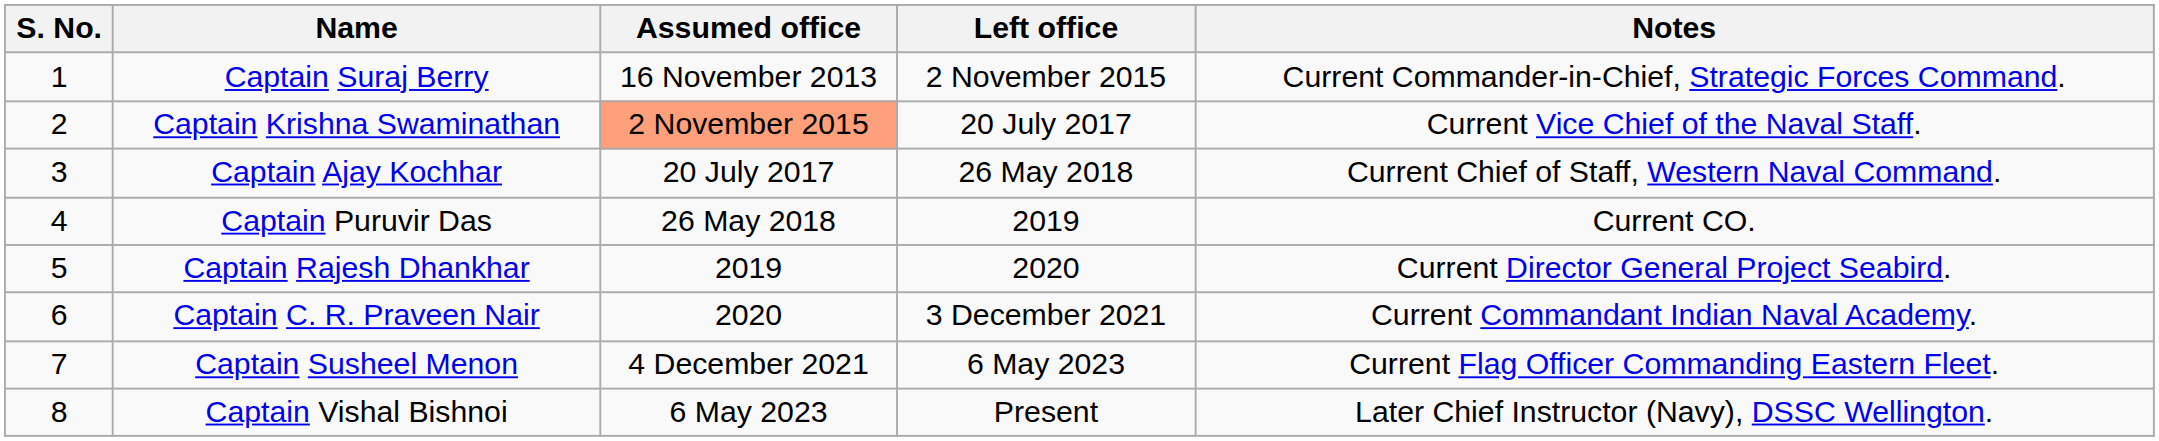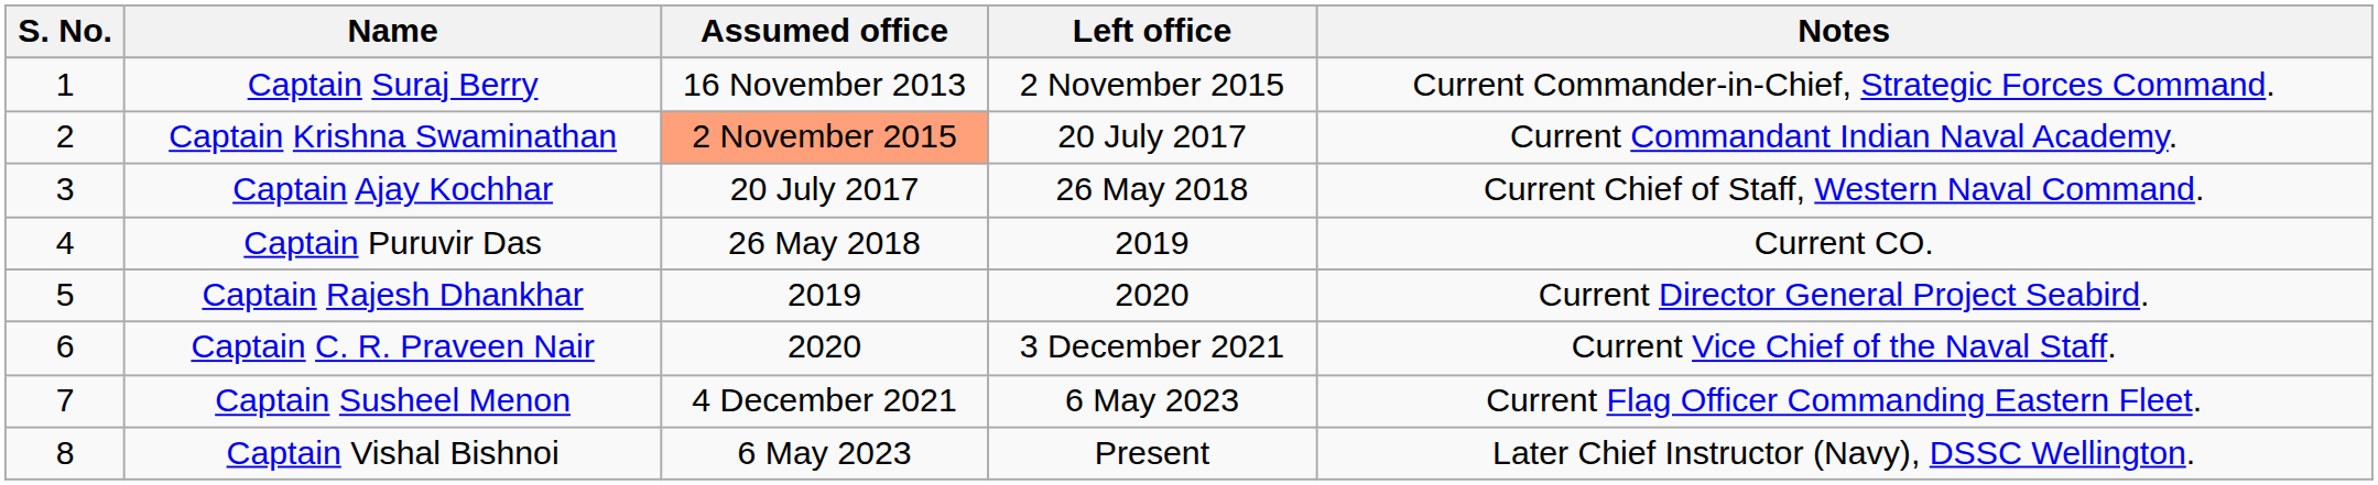 <table class="wikitable" style="text-align:center">
 <tr style="background:#cccccc">
 <th scope="col" style="width: 50px;">S. No.</th>
 <th scope="col" style="width: 250px;">Name</th>
 <th scope="col" style="width: 150px;">Assumed office</th>
 <th scope="col" style="width: 150px;">Left office</th>
 <th scope="col" style="width: 500px;">Notes</th>
 </tr>
 <tr>
 <td>1</td>
 <td><a href='#'>Captain</a> <a href='#'>Suraj Berry</a></td>
 <td>16 November 2013</td>
 <td>2 November 2015</td>
 <td>Current Commander-in-Chief, <a href='#'>Strategic Forces Command</a>.</td>
 </tr>
 <tr>
 <td>2</td>
 <td><a href='#'>Captain</a> <a href='#'>Krishna Swaminathan</a></td>
 <td style="background: lightsalmon;">2 November 2015</td>
 <td>20 July 2017</td>
-<td>Current <a href='#'>Vice Chief of the Naval Staff</a>.</td>
+<td>Current <a href='#'>Commandant Indian Naval Academy</a>.</td>
 </tr>
 <tr>
 <td>3</td>
 <td><a href='#'>Captain</a> <a href='#'>Ajay Kochhar</a></td>
 <td>20 July 2017</td>
 <td>26 May 2018</td>
 <td>Current Chief of Staff, <a href='#'>Western Naval Command</a>.</td>
 </tr>
 <tr>
 <td>4</td>
 <td><a href='#'>Captain</a> Puruvir Das </td>
 <td>26 May 2018</td>
 <td>2019</td>
 <td>Current CO.</td>
 </tr>
 <tr>
 <td>5</td>
 <td><a href='#'>Captain</a> <a href='#'>Rajesh Dhankhar</a> </td>
 <td>2019</td>
 <td>2020</td>
 <td>Current <a href='#'>Director General Project Seabird</a>.</td>
 </tr>
 <tr>
 <td>6</td>
 <td><a href='#'>Captain</a> <a href='#'>C. R. Praveen Nair</a> </td>
 <td>2020</td>
 <td>3 December 2021</td>
-<td>Current <a href='#'>Commandant Indian Naval Academy</a>.</td>
+<td>Current <a href='#'>Vice Chief of the Naval Staff</a>.</td>
 </tr>
 <tr>
 <td>7</td>
 <td><a href='#'>Captain</a> <a href='#'>Susheel Menon</a> </td>
 <td>4 December 2021</td>
 <td>6 May 2023</td>
 <td>Current <a href='#'>Flag Officer Commanding Eastern Fleet</a>.</td>
 </tr>
 <tr>
 <td>8</td>
 <td><a href='#'>Captain</a> Vishal Bishnoi</td>
 <td>6 May 2023</td>
 <td>Present</td>
 <td>Later Chief Instructor (Navy), <a href='#'>DSSC Wellington</a>.</td>
 </tr>
 </table>
